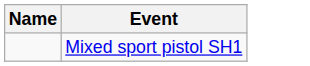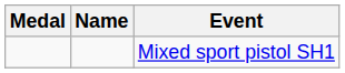 <table class="wikitable sortable" style="font-size:90%">
 <tr>
+<th>Medal</th>
 <th>Name</th>
 <th>Event</th>
 </tr>
 <tr>
 <td></td>
+<td></td>
 <td><a href='#'>Mixed sport pistol SH1</a></td>
 </tr>
 </table>
